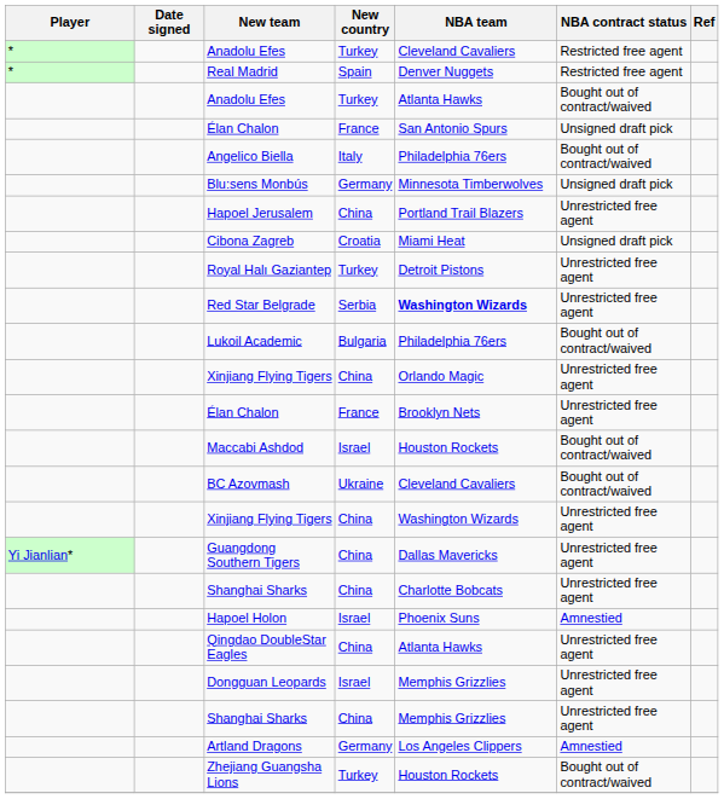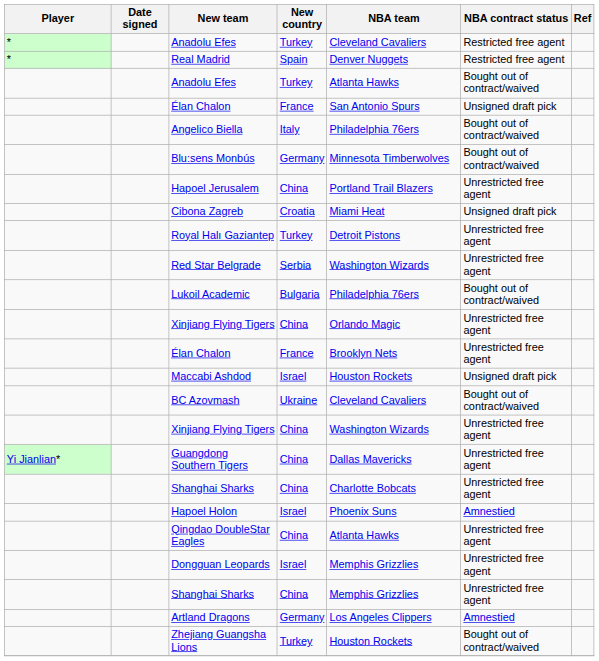 <table class="wikitable sortable" style="text-align:left">
 <tr>
 <th style="width:160px">Player</th>
 <th style="width:80px">Date signed</th>
 <th style="width:160px">New team</th>
 <th style="width:60px">New country</th>
 <th style="width:200px">NBA team</th>
 <th style="width:160px">NBA contract status</th>
 <th class="unsortable">Ref</th>
 </tr>
 <tr>
 <td style="background:#cfc;">*</td>
 <td align=center></td>
 <td><a href='#'>Anadolu Efes</a></td>
 <td><a href='#'>Turkey</a></td>
 <td><a href='#'>Cleveland Cavaliers</a></td>
 <td>Restricted free agent</td>
 <td align=center></td>
 </tr>
 <tr>
 <td style="background:#cfc;">*</td>
 <td align=center></td>
 <td><a href='#'>Real Madrid</a></td>
 <td><a href='#'>Spain</a></td>
 <td><a href='#'>Denver Nuggets</a></td>
 <td>Restricted free agent</td>
 <td align=center></td>
 </tr>
 <tr>
 <td></td>
 <td align=center></td>
 <td><a href='#'>Anadolu Efes</a></td>
 <td><a href='#'>Turkey</a></td>
 <td><a href='#'>Atlanta Hawks</a></td>
 <td>Bought out of contract/waived</td>
 <td align=center></td>
 </tr>
 <tr>
 <td></td>
 <td align=center></td>
 <td><a href='#'>Élan Chalon</a></td>
 <td><a href='#'>France</a></td>
 <td><a href='#'>San Antonio Spurs</a></td>
 <td>Unsigned draft pick</td>
 <td align=center></td>
 </tr>
 <tr>
 <td></td>
 <td align=center></td>
 <td><a href='#'>Angelico Biella</a></td>
 <td><a href='#'>Italy</a></td>
 <td><a href='#'>Philadelphia 76ers</a></td>
 <td>Bought out of contract/waived</td>
 <td align=center></td>
 </tr>
 <tr>
 <td></td>
 <td align=center></td>
 <td><a href='#'>Blu:sens Monbús</a></td>
 <td><a href='#'>Germany</a></td>
 <td><a href='#'>Minnesota Timberwolves</a></td>
-<td>Unsigned draft pick</td>
+<td>Bought out of contract/waived</td>
 <td align=center></td>
 </tr>
 <tr>
 <td></td>
 <td align=center></td>
 <td><a href='#'>Hapoel Jerusalem</a></td>
 <td><a href='#'>China</a></td>
 <td><a href='#'>Portland Trail Blazers</a></td>
 <td>Unrestricted free agent</td>
 <td align=center></td>
 </tr>
 <tr>
 <td></td>
 <td align=center></td>
 <td><a href='#'>Cibona Zagreb</a></td>
 <td><a href='#'>Croatia</a></td>
 <td><a href='#'>Miami Heat</a></td>
 <td>Unsigned draft pick</td>
 <td align=center></td>
 </tr>
 <tr>
 <td></td>
 <td align=center></td>
 <td><a href='#'>Royal Halı Gaziantep</a></td>
 <td><a href='#'>Turkey</a></td>
 <td><a href='#'>Detroit Pistons</a></td>
 <td>Unrestricted free agent</td>
 <td align=center></td>
 </tr>
 <tr>
 <td></td>
 <td align=center></td>
 <td><a href='#'>Red Star Belgrade</a></td>
 <td><a href='#'>Serbia</a></td>
-<td><strong><a href='#'>Washington Wizards</a></strong></td>
+<td><a href='#'>Washington Wizards</a></td>
 <td>Unrestricted free agent</td>
 <td align=center></td>
 </tr>
 <tr>
 <td></td>
 <td align=center></td>
 <td><a href='#'>Lukoil Academic</a></td>
 <td><a href='#'>Bulgaria</a></td>
 <td><a href='#'>Philadelphia 76ers</a></td>
 <td>Bought out of contract/waived</td>
 <td align=center></td>
 </tr>
 <tr>
 <td></td>
 <td align=center></td>
 <td><a href='#'>Xinjiang Flying Tigers</a></td>
 <td><a href='#'>China</a></td>
 <td><a href='#'>Orlando Magic</a></td>
 <td>Unrestricted free agent</td>
 <td align=center></td>
 </tr>
 <tr>
 <td></td>
 <td align=center></td>
 <td><a href='#'>Élan Chalon</a></td>
 <td><a href='#'>France</a></td>
 <td><a href='#'>Brooklyn Nets</a></td>
 <td>Unrestricted free agent</td>
 <td align=center></td>
 </tr>
 <tr>
 <td></td>
 <td align=center></td>
 <td><a href='#'>Maccabi Ashdod</a></td>
 <td><a href='#'>Israel</a></td>
 <td><a href='#'>Houston Rockets</a></td>
-<td>Bought out of contract/waived</td>
+<td>Unsigned draft pick</td>
 <td align=center></td>
 </tr>
 <tr>
 <td></td>
 <td align=center></td>
 <td><a href='#'>BC Azovmash</a></td>
 <td><a href='#'>Ukraine</a></td>
 <td><a href='#'>Cleveland Cavaliers</a></td>
 <td>Bought out of contract/waived</td>
 <td align=center></td>
 </tr>
 <tr>
 <td></td>
 <td align=center></td>
 <td><a href='#'>Xinjiang Flying Tigers</a></td>
 <td><a href='#'>China</a></td>
 <td><a href='#'>Washington Wizards</a></td>
 <td>Unrestricted free agent</td>
 <td align=center></td>
 </tr>
 <tr>
 <td style="background:#cfc;"><a href='#'>Yi Jianlian</a>*</td>
 <td align=center></td>
 <td><a href='#'>Guangdong Southern Tigers</a></td>
 <td><a href='#'>China</a></td>
 <td><a href='#'>Dallas Mavericks</a></td>
 <td>Unrestricted free agent</td>
 <td align=center></td>
 </tr>
 <tr>
 <td></td>
 <td align=center></td>
 <td><a href='#'>Shanghai Sharks</a></td>
 <td><a href='#'>China</a></td>
 <td><a href='#'>Charlotte Bobcats</a></td>
 <td>Unrestricted free agent</td>
 <td align=center></td>
 </tr>
 <tr>
 <td></td>
 <td align=center></td>
 <td><a href='#'>Hapoel Holon</a></td>
 <td><a href='#'>Israel</a></td>
 <td><a href='#'>Phoenix Suns</a></td>
 <td><a href='#'>Amnestied</a></td>
 <td align=center></td>
 </tr>
 <tr>
 <td></td>
 <td align=center></td>
 <td><a href='#'>Qingdao DoubleStar Eagles</a></td>
 <td><a href='#'>China</a></td>
 <td><a href='#'>Atlanta Hawks</a></td>
 <td>Unrestricted free agent</td>
 <td align=center></td>
 </tr>
 <tr>
 <td></td>
 <td align=center></td>
 <td><a href='#'>Dongguan Leopards</a></td>
 <td><a href='#'>Israel</a></td>
 <td><a href='#'>Memphis Grizzlies</a></td>
 <td>Unrestricted free agent</td>
 <td align=center></td>
 </tr>
 <tr>
 <td></td>
 <td align=center></td>
 <td><a href='#'>Shanghai Sharks</a></td>
 <td><a href='#'>China</a></td>
 <td><a href='#'>Memphis Grizzlies</a></td>
 <td>Unrestricted free agent</td>
 <td align=center></td>
 </tr>
 <tr>
 <td></td>
 <td align=center></td>
 <td><a href='#'>Artland Dragons</a></td>
 <td><a href='#'>Germany</a></td>
 <td><a href='#'>Los Angeles Clippers</a></td>
 <td><a href='#'>Amnestied</a></td>
 <td align=center></td>
 </tr>
 <tr>
 <td></td>
 <td align=center></td>
 <td><a href='#'>Zhejiang Guangsha Lions</a></td>
 <td><a href='#'>Turkey</a></td>
 <td><a href='#'>Houston Rockets</a></td>
 <td>Bought out of contract/waived</td>
 <td align=center></td>
 </tr>
 <tr>
 </tr>
 </table>
